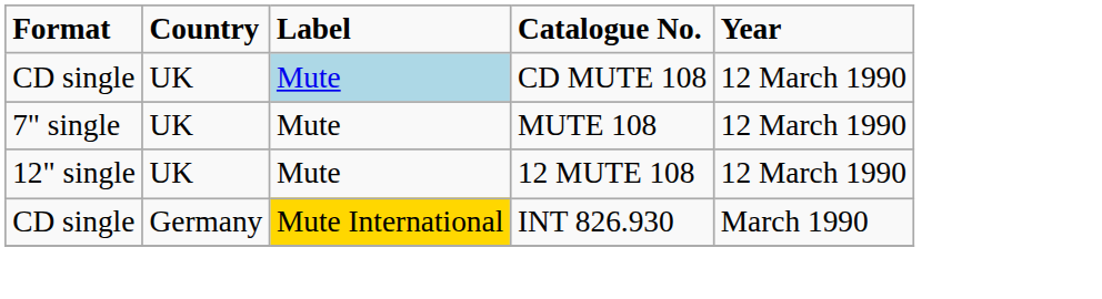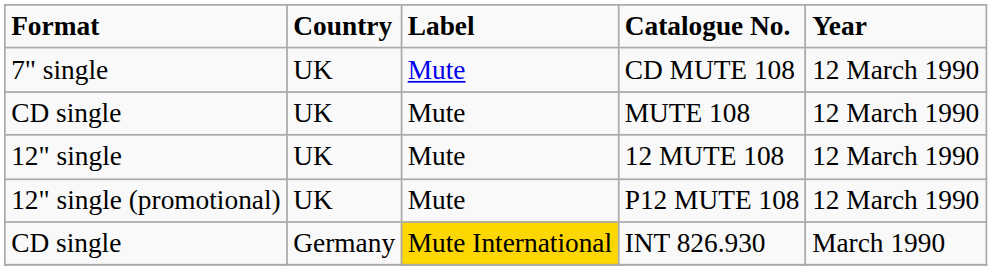 <table class="wikitable">
 <tr>
 <td colspan="1"><strong>Format</strong></td>
 <td colspan="1"><strong>Country</strong></td>
 <td colspan="1"><strong>Label</strong></td>
 <td colspan="1"><strong>Catalogue No.</strong></td>
 <td colspan="1"><strong>Year</strong></td>
 </tr>
 <tr>
-<td>CD single</td>
+<td>7" single</td>
 <td>UK</td>
-<td style="background: lightblue;"><a href='#'>Mute</a></td>
+<td><a href='#'>Mute</a></td>
 <td>CD MUTE 108</td>
 <td>12 March 1990</td>
 </tr>
 <tr>
-<td>7" single</td>
+<td>CD single</td>
 <td>UK</td>
 <td>Mute</td>
 <td>MUTE 108</td>
 <td>12 March 1990</td>
 </tr>
 <tr>
 <td>12" single</td>
 <td>UK</td>
 <td>Mute</td>
 <td>12 MUTE 108</td>
 <td>12 March 1990</td>
 </tr>
 <tr>
+<td>12" single (promotional)</td>
+<td>UK</td>
+<td>Mute</td>
+<td>P12 MUTE 108</td>
+<td>12 March 1990</td>
+</tr>
+<tr>
 <td>CD single</td>
 <td>Germany</td>
 <td style="background: gold;">Mute International</td>
 <td>INT 826.930</td>
 <td>March 1990</td>
 </tr>
 <tr>
 </tr>
 </table>
